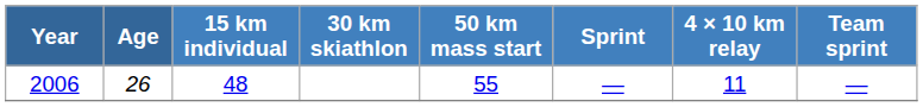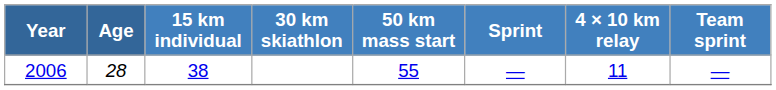 <table class="wikitable" style="font-size:95%; text-align:center; border:grey solid 1px; border-collapse:collapse; background:#ffffff;">
 <tr>
 <th style="background-color:#369; color:white; width:60px;"> Year </th>
 <th style="background-color:#369; color:white; width:40px;"> Age </th>
 <th style="background-color:#4180be; color:white; width:75px;"> 15 km <br> individual </th>
 <th style="background-color:#4180be; color:white; width:75px;"> 30 km <br> skiathlon </th>
 <th style="background-color:#4180be; color:white; width:75px;"> 50 km <br> mass start </th>
 <th style="background-color:#4180be; color:white; width:75px;"> Sprint </th>
 <th style="background-color:#4180be; color:white; width:75px;"> 4 × 10 km <br> relay </th>
 <th style="background-color:#4180be; color:white; width:75px;"> Team <br> sprint </th>
 </tr>
 <tr>
 <td><a href='#'>2006</a></td>
-<td><em>26</em></td>
-<td><a href='#'>48</a></td>
+<td><em>28</em></td>
+<td><a href='#'>38</a></td>
 <td><a href='#'></a></td>
 <td><a href='#'>55</a></td>
 <td><a href='#'>—</a></td>
 <td><a href='#'>11</a></td>
 <td><a href='#'>—</a></td>
 </tr>
 <tr>
 </tr>
 </table>
